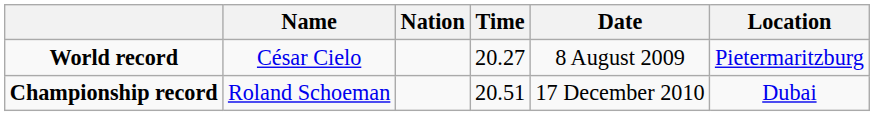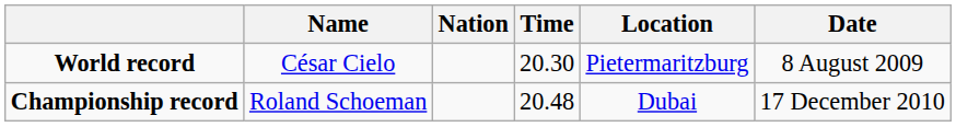 <table class=wikitable style=text-align:center>
 <tr>
 <th></th>
 <th>Name</th>
 <th>Nation</th>
 <th>Time</th>
+<th>Location</th>
 <th>Date</th>
-<th>Location</th>
 </tr>
 <tr>
 <td><strong>World record</strong></td>
 <td><a href='#'>César Cielo</a></td>
 <td></td>
-<td align=left>20.27</td>
+<td align=left>20.30</td>
+<td><a href='#'>Pietermaritzburg</a></td>
 <td>8 August 2009</td>
-<td><a href='#'>Pietermaritzburg</a></td>
 </tr>
 <tr>
 <td><strong>Championship record</strong></td>
 <td><a href='#'>Roland Schoeman</a></td>
 <td></td>
-<td align=left>20.51</td>
+<td align=left>20.48</td>
+<td><a href='#'>Dubai</a></td>
 <td>17 December 2010</td>
-<td><a href='#'>Dubai</a></td>
 </tr>
 </table>
